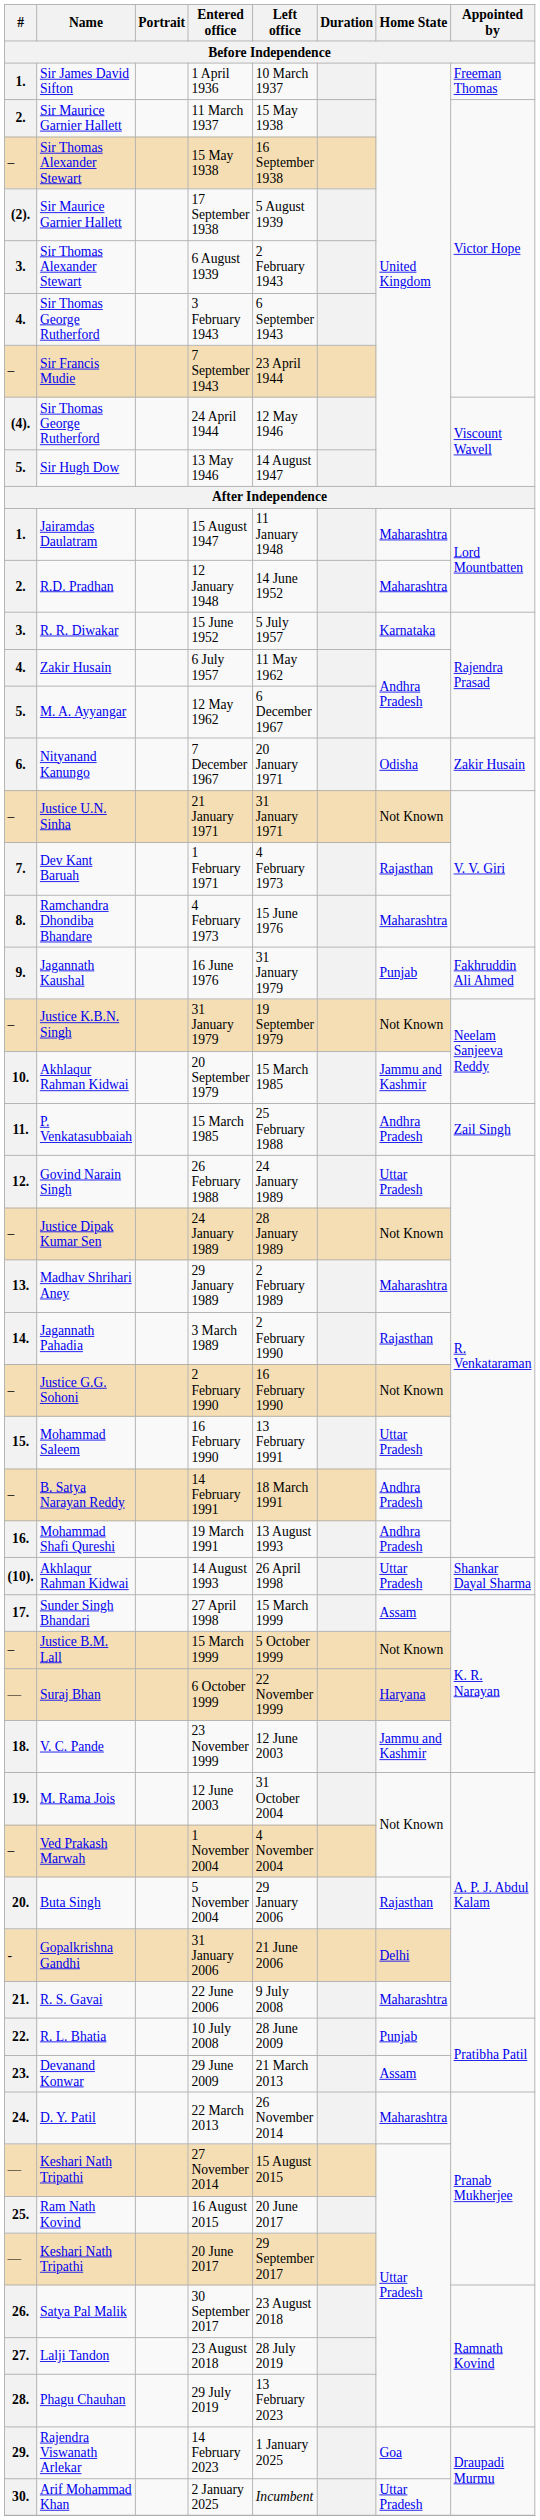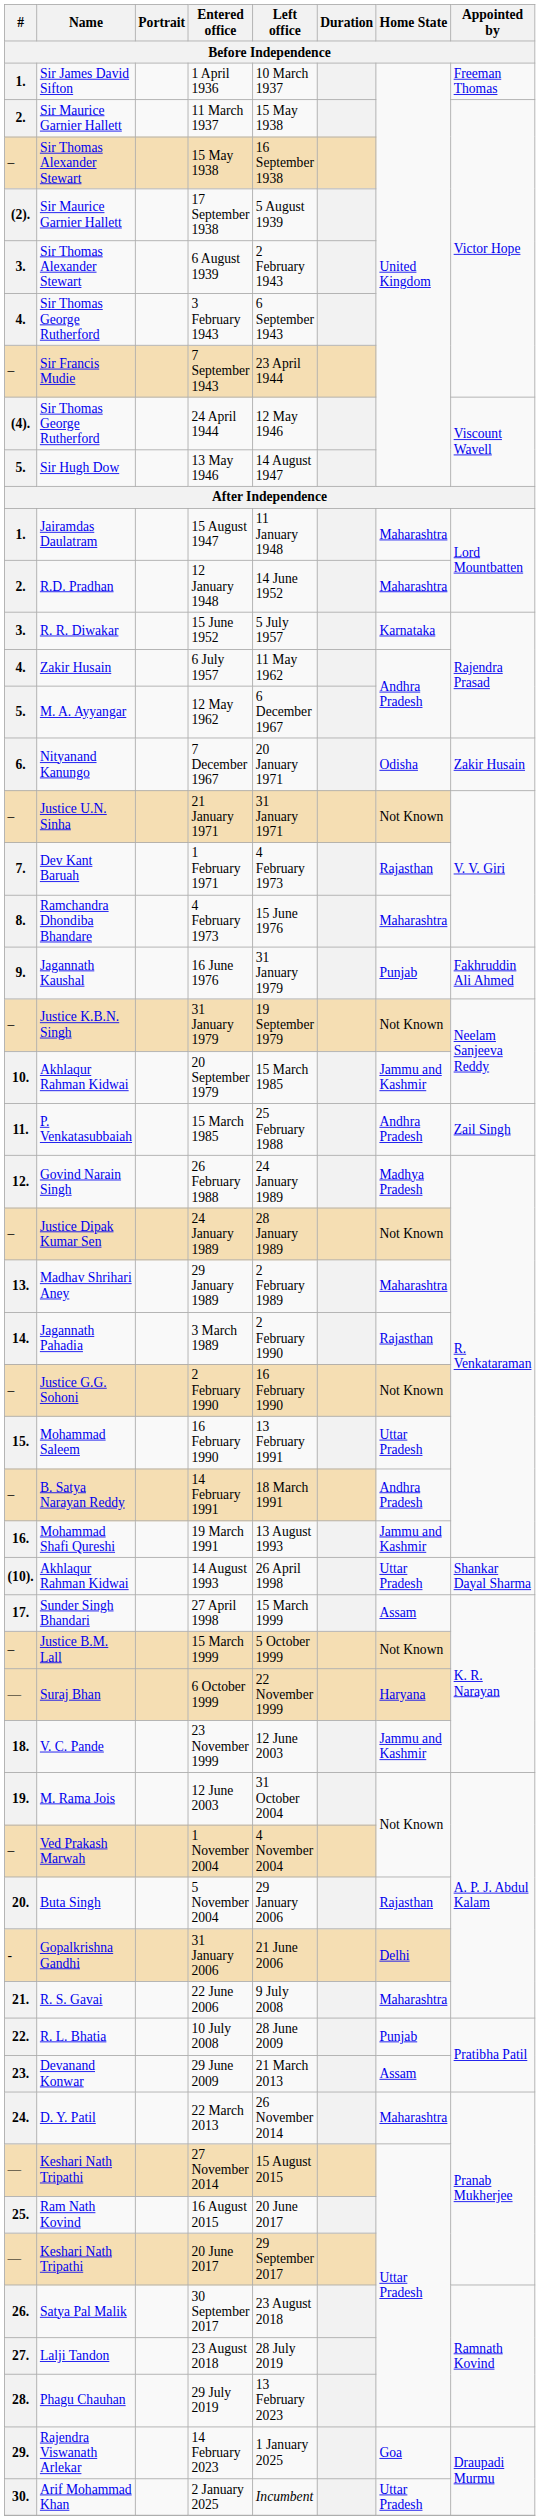 <table class="wikitable sortable">
 <tr>
 <th>#</th>
 <th>Name</th>
 <th><strong>Portrait</strong></th>
 <th>Entered office</th>
 <th>Left office</th>
 <th>Duration</th>
 <th>Home State</th>
 <th>Appointed by</th>
 </tr>
 <tr>
 <th colspan="8">Before Independence</th>
 </tr>
 <tr>
 <th>1.</th>
 <td><a href='#'>Sir James David Sifton</a></td>
 <td></td>
 <td>1 April 1936</td>
 <td>10 March 1937</td>
 <th></th>
 <td rowspan=9><a href='#'>United Kingdom</a></td>
 <td><a href='#'>Freeman Thomas</a></td>
 </tr>
 <tr>
 <th>2.</th>
 <td><a href='#'>Sir Maurice Garnier Hallett</a></td>
 <td> </td>
 <td>11 March 1937</td>
 <td>15 May 1938</td>
 <th></th>
 <td rowspan=6><a href='#'>Victor Hope</a></td>
 </tr>
 <tr>
 <td bgcolor=wheat>–</td>
 <td bgcolor=wheat><a href='#'>Sir Thomas Alexander Stewart</a></td>
 <td bgcolor=wheat></td>
 <td bgcolor=wheat>15 May 1938</td>
 <td bgcolor=wheat>16 September 1938</td>
 <td bgcolor=wheat></td>
 </tr>
 <tr>
 <th>(2).</th>
 <td><a href='#'>Sir Maurice Garnier Hallett</a></td>
 <td></td>
 <td>17 September 1938</td>
 <td>5 August 1939</td>
 <th></th>
 </tr>
 <tr>
 <th>3.</th>
 <td><a href='#'>Sir Thomas Alexander Stewart</a></td>
 <td></td>
 <td>6 August 1939</td>
 <td>2 February 1943</td>
 <th></th>
 </tr>
 <tr>
 <th>4.</th>
 <td><a href='#'>Sir Thomas George Rutherford</a></td>
 <td></td>
 <td>3 February 1943</td>
 <td>6 September 1943</td>
 <th></th>
 </tr>
 <tr>
 <td bgcolor=wheat>–</td>
 <td bgcolor=wheat><a href='#'>Sir Francis Mudie</a></td>
 <td bgcolor=wheat></td>
 <td bgcolor=wheat>7 September 1943</td>
 <td bgcolor=wheat>23 April 1944</td>
 <td bgcolor=wheat></td>
 </tr>
 <tr>
 <th>(4).</th>
 <td><a href='#'>Sir Thomas George Rutherford</a></td>
 <td></td>
 <td>24 April 1944</td>
 <td>12 May 1946</td>
 <th></th>
 <td rowspan=2><a href='#'>Viscount Wavell</a></td>
 </tr>
 <tr>
 <th>5.</th>
 <td><a href='#'>Sir Hugh Dow</a></td>
 <td></td>
 <td>13 May 1946</td>
 <td>14 August 1947</td>
 <th></th>
 </tr>
 <tr>
 <th colspan="8">After Independence</th>
 </tr>
 <tr>
 <th>1.</th>
 <td><a href='#'>Jairamdas Daulatram</a></td>
 <td></td>
 <td>15 August 1947</td>
 <td>11 January 1948</td>
 <th></th>
 <td><a href='#'>Maharashtra</a></td>
 <td rowspan=2><a href='#'>Lord Mountbatten</a></td>
 </tr>
 <tr>
 <th>2.</th>
 <td><a href='#'>R.D. Pradhan</a></td>
 <td></td>
 <td>12 January 1948</td>
 <td>14 June 1952</td>
 <th></th>
 <td><a href='#'>Maharashtra</a></td>
 </tr>
 <tr>
 <th>3.</th>
 <td><a href='#'>R. R. Diwakar</a></td>
 <td></td>
 <td>15 June 1952</td>
 <td>5 July 1957</td>
 <th></th>
 <td><a href='#'>Karnataka</a></td>
 <td rowspan=3><a href='#'>Rajendra Prasad</a></td>
 </tr>
 <tr>
 <th>4.</th>
 <td><a href='#'>Zakir Husain</a></td>
 <td></td>
 <td>6 July 1957</td>
 <td>11 May 1962</td>
 <th></th>
 <td rowspan=2><a href='#'>Andhra Pradesh</a></td>
 </tr>
 <tr>
 <th>5.</th>
 <td><a href='#'>M. A. Ayyangar</a></td>
 <td></td>
 <td>12 May 1962</td>
 <td>6 December 1967</td>
 <th></th>
 </tr>
 <tr>
 <th>6.</th>
 <td><a href='#'>Nityanand Kanungo</a></td>
 <td></td>
 <td>7 December 1967</td>
 <td>20 January 1971</td>
 <th></th>
 <td><a href='#'>Odisha</a></td>
 <td><a href='#'>Zakir Husain</a></td>
 </tr>
 <tr>
 <td bgcolor=wheat>–</td>
 <td bgcolor=wheat><a href='#'>Justice U.N. Sinha</a></td>
 <td bgcolor=wheat></td>
 <td bgcolor=wheat>21 January 1971</td>
 <td bgcolor=wheat>31 January 1971</td>
 <td bgcolor=wheat></td>
 <td bgcolor=wheat>Not Known</td>
 <td rowspan=3><a href='#'>V. V. Giri</a></td>
 </tr>
 <tr>
 <th>7.</th>
 <td><a href='#'>Dev Kant Baruah</a></td>
 <td></td>
 <td>1 February 1971</td>
 <td>4 February 1973</td>
 <th></th>
 <td><a href='#'>Rajasthan</a></td>
 </tr>
 <tr>
 <th>8.</th>
 <td><a href='#'>Ramchandra Dhondiba Bhandare</a></td>
 <td></td>
 <td>4 February 1973</td>
 <td>15 June 1976</td>
 <th></th>
 <td><a href='#'>Maharashtra</a></td>
 </tr>
 <tr>
 <th>9.</th>
 <td><a href='#'>Jagannath Kaushal</a></td>
 <td></td>
 <td>16 June 1976</td>
 <td>31 January 1979</td>
 <th></th>
 <td><a href='#'>Punjab</a></td>
 <td><a href='#'>Fakhruddin Ali Ahmed</a></td>
 </tr>
 <tr>
 <td bgcolor=wheat>–</td>
 <td bgcolor=wheat><a href='#'>Justice K.B.N. Singh</a></td>
 <td bgcolor=wheat></td>
 <td bgcolor=wheat>31 January 1979</td>
 <td bgcolor=wheat>19 September 1979</td>
 <td bgcolor=wheat></td>
 <td bgcolor=wheat>Not Known</td>
 <td rowspan=2><a href='#'>Neelam Sanjeeva Reddy</a></td>
 </tr>
 <tr>
 <th>10.</th>
 <td><a href='#'>Akhlaqur Rahman Kidwai</a></td>
 <td></td>
 <td>20 September 1979</td>
 <td>15 March 1985</td>
 <th></th>
 <td><a href='#'>Jammu and Kashmir</a></td>
 </tr>
 <tr>
 <th>11.</th>
 <td><a href='#'>P. Venkatasubbaiah</a></td>
 <td></td>
 <td>15 March 1985</td>
 <td>25 February 1988</td>
 <th></th>
 <td><a href='#'>Andhra Pradesh</a></td>
 <td><a href='#'>Zail Singh</a></td>
 </tr>
 <tr>
 <th>12.</th>
 <td><a href='#'>Govind Narain Singh</a></td>
 <td></td>
 <td>26 February 1988</td>
 <td>24 January 1989</td>
 <th></th>
-<td><a href='#'>Uttar Pradesh</a></td>
+<td><a href='#'>Madhya Pradesh</a></td>
 <td rowspan=8><a href='#'>R. Venkataraman</a></td>
 </tr>
 <tr>
 <td bgcolor=wheat>–</td>
 <td bgcolor=wheat><a href='#'>Justice Dipak Kumar Sen</a></td>
 <td bgcolor=wheat></td>
 <td bgcolor=wheat>24 January 1989</td>
 <td bgcolor=wheat>28 January 1989</td>
 <td bgcolor=wheat></td>
 <td bgcolor=wheat>Not Known</td>
 </tr>
 <tr>
 <th>13.</th>
 <td><a href='#'>Madhav Shrihari Aney</a></td>
 <td></td>
 <td>29 January 1989</td>
 <td>2 February 1989</td>
 <th></th>
 <td><a href='#'>Maharashtra</a></td>
 </tr>
 <tr>
 <th>14.</th>
 <td><a href='#'>Jagannath Pahadia</a></td>
 <td></td>
 <td>3 March 1989</td>
 <td>2 February 1990</td>
 <th></th>
 <td><a href='#'>Rajasthan</a></td>
 </tr>
 <tr>
 <td bgcolor=wheat>–</td>
 <td bgcolor=wheat><a href='#'>Justice G.G. Sohoni</a></td>
 <td bgcolor=wheat></td>
 <td bgcolor=wheat>2 February 1990</td>
 <td bgcolor=wheat>16 February 1990</td>
 <td bgcolor=wheat></td>
 <td bgcolor=wheat>Not Known</td>
 </tr>
 <tr>
 <th>15.</th>
 <td><a href='#'>Mohammad Saleem</a></td>
 <td></td>
 <td>16 February 1990</td>
 <td>13 February 1991</td>
 <th></th>
 <td><a href='#'>Uttar Pradesh</a></td>
 </tr>
 <tr>
 <td bgcolor=wheat>–</td>
 <td bgcolor=wheat><a href='#'>B. Satya Narayan Reddy</a></td>
 <td bgcolor=wheat></td>
 <td bgcolor=wheat>14 February 1991</td>
 <td bgcolor=wheat>18 March 1991</td>
 <td bgcolor=wheat></td>
 <td><a href='#'>Andhra Pradesh</a></td>
 </tr>
 <tr>
 <th>16.</th>
 <td><a href='#'>Mohammad Shafi Qureshi</a></td>
 <td></td>
 <td>19 March 1991</td>
 <td>13 August 1993</td>
 <th></th>
-<td><a href='#'>Andhra Pradesh</a></td>
+<td><a href='#'>Jammu and Kashmir</a></td>
 </tr>
 <tr>
 <th>(10).</th>
 <td><a href='#'>Akhlaqur Rahman Kidwai</a></td>
 <td></td>
 <td>14 August 1993</td>
 <td>26 April 1998</td>
 <th></th>
 <td><a href='#'>Uttar Pradesh</a></td>
 <td><a href='#'>Shankar Dayal Sharma</a></td>
 </tr>
 <tr>
 <th>17.</th>
 <td><a href='#'>Sunder Singh Bhandari</a></td>
 <td></td>
 <td>27 April 1998</td>
 <td>15 March 1999</td>
 <th></th>
 <td><a href='#'>Assam</a></td>
 <td rowspan=4><a href='#'>K. R. Narayan</a></td>
 </tr>
 <tr>
 <td bgcolor=wheat>–</td>
 <td bgcolor=wheat><a href='#'>Justice B.M. Lall</a></td>
 <td bgcolor=wheat></td>
 <td bgcolor=wheat>15 March 1999</td>
 <td bgcolor=wheat>5 October 1999</td>
 <td bgcolor=wheat></td>
 <td bgcolor=wheat>Not Known</td>
 </tr>
 <tr>
 <td bgcolor=wheat>—</td>
 <td bgcolor=wheat><a href='#'>Suraj Bhan</a></td>
 <td bgcolor=wheat></td>
 <td bgcolor=wheat>6 October 1999</td>
 <td bgcolor=wheat>22 November 1999</td>
 <td bgcolor=wheat></td>
 <td bgcolor=wheat><a href='#'>Haryana</a></td>
 </tr>
 <tr>
 <th>18.</th>
 <td><a href='#'>V. C. Pande</a></td>
 <td></td>
 <td>23 November 1999</td>
 <td>12 June 2003</td>
 <th></th>
 <td><a href='#'>Jammu and Kashmir</a></td>
 </tr>
 <tr>
 <th>19.</th>
 <td><a href='#'>M. Rama Jois</a></td>
 <td></td>
 <td>12 June 2003</td>
 <td>31 October 2004</td>
 <th></th>
 <td rowspan=2>Not Known</td>
 <td rowspan=5><a href='#'>A. P. J. Abdul Kalam</a></td>
 </tr>
 <tr>
 <td bgcolor=wheat>–</td>
 <td bgcolor=wheat><a href='#'>Ved Prakash Marwah</a></td>
 <td bgcolor=wheat></td>
 <td bgcolor=wheat>1 November 2004</td>
 <td bgcolor=wheat>4 November 2004</td>
 <td bgcolor=wheat></td>
 </tr>
 <tr>
 <th>20.</th>
 <td><a href='#'>Buta Singh</a></td>
 <td></td>
 <td>5 November 2004</td>
 <td>29 January 2006</td>
 <th></th>
 <td><a href='#'>Rajasthan</a></td>
 </tr>
 <tr>
 <td bgcolor=wheat>-</td>
 <td bgcolor=wheat><a href='#'>Gopalkrishna Gandhi</a></td>
 <td bgcolor=wheat></td>
 <td bgcolor=wheat>31 January 2006</td>
 <td bgcolor=wheat>21 June 2006</td>
 <td bgcolor=wheat></td>
 <td bgcolor=wheat><a href='#'>Delhi</a></td>
 </tr>
 <tr>
 <th>21.</th>
 <td><a href='#'>R. S. Gavai</a></td>
 <td></td>
 <td>22 June 2006</td>
 <td>9 July 2008</td>
 <th></th>
 <td><a href='#'>Maharashtra</a></td>
 </tr>
 <tr>
 <th>22.</th>
 <td><a href='#'>R. L. Bhatia</a></td>
 <td></td>
 <td>10 July 2008</td>
 <td>28 June 2009</td>
 <th></th>
 <td><a href='#'>Punjab</a></td>
 <td rowspan=2><a href='#'>Pratibha Patil</a></td>
 </tr>
 <tr>
 <th>23.</th>
 <td><a href='#'>Devanand Konwar</a></td>
 <td></td>
 <td>29 June 2009</td>
 <td>21 March 2013</td>
 <th></th>
 <td><a href='#'>Assam</a></td>
 </tr>
 <tr>
 <th>24.</th>
 <td><a href='#'>D. Y. Patil</a></td>
 <td></td>
 <td>22 March 2013</td>
 <td>26 November 2014</td>
 <th></th>
 <td><a href='#'>Maharashtra</a></td>
 <td rowspan=4><a href='#'>Pranab Mukherjee</a></td>
 </tr>
 <tr>
 <td bgcolor=wheat>—</td>
 <td bgcolor=wheat><a href='#'>Keshari Nath Tripathi</a></td>
 <td bgcolor=wheat></td>
 <td bgcolor=wheat>27 November 2014</td>
 <td bgcolor=wheat>15 August 2015</td>
 <td bgcolor=wheat></td>
 <td rowspan=6><a href='#'>Uttar Pradesh</a></td>
 </tr>
 <tr>
 <th>25.</th>
 <td><a href='#'>Ram Nath Kovind</a></td>
 <td></td>
 <td>16 August 2015</td>
 <td>20 June 2017</td>
 <th></th>
 </tr>
 <tr>
 <td bgcolor=wheat>—</td>
 <td bgcolor=wheat><a href='#'>Keshari Nath Tripathi</a></td>
 <td bgcolor=wheat></td>
 <td bgcolor=wheat>20 June 2017</td>
 <td bgcolor=wheat>29 September 2017</td>
 <td bgcolor=wheat></td>
 </tr>
 <tr>
 <th>26.</th>
 <td><a href='#'>Satya Pal Malik</a></td>
 <td></td>
 <td>30 September 2017</td>
 <td>23 August 2018</td>
 <th></th>
 <td rowspan=3><a href='#'>Ramnath Kovind</a></td>
 </tr>
 <tr>
 <th>27.</th>
 <td><a href='#'>Lalji Tandon</a></td>
 <td></td>
 <td>23 August 2018</td>
 <td>28 July 2019</td>
 <th></th>
 </tr>
 <tr>
 <th>28.</th>
 <td><a href='#'>Phagu Chauhan</a></td>
 <td></td>
 <td>29 July 2019</td>
 <td>13 February 2023</td>
 <th></th>
 </tr>
 <tr>
 <th>29.</th>
 <td><a href='#'>Rajendra Viswanath Arlekar</a></td>
 <td></td>
 <td>14 February 2023</td>
 <td>1 January 2025</td>
 <th></th>
 <td><a href='#'>Goa</a></td>
 <td rowspan=2><a href='#'>Draupadi Murmu</a></td>
 </tr>
 <tr>
 <th>30.</th>
 <td><a href='#'>Arif Mohammad Khan</a></td>
 <td></td>
 <td>2 January 2025</td>
 <td><em>Incumbent</em></td>
 <th></th>
 <td><a href='#'>Uttar Pradesh</a></td>
 </tr>
 <tr>
 </tr>
 </table>
